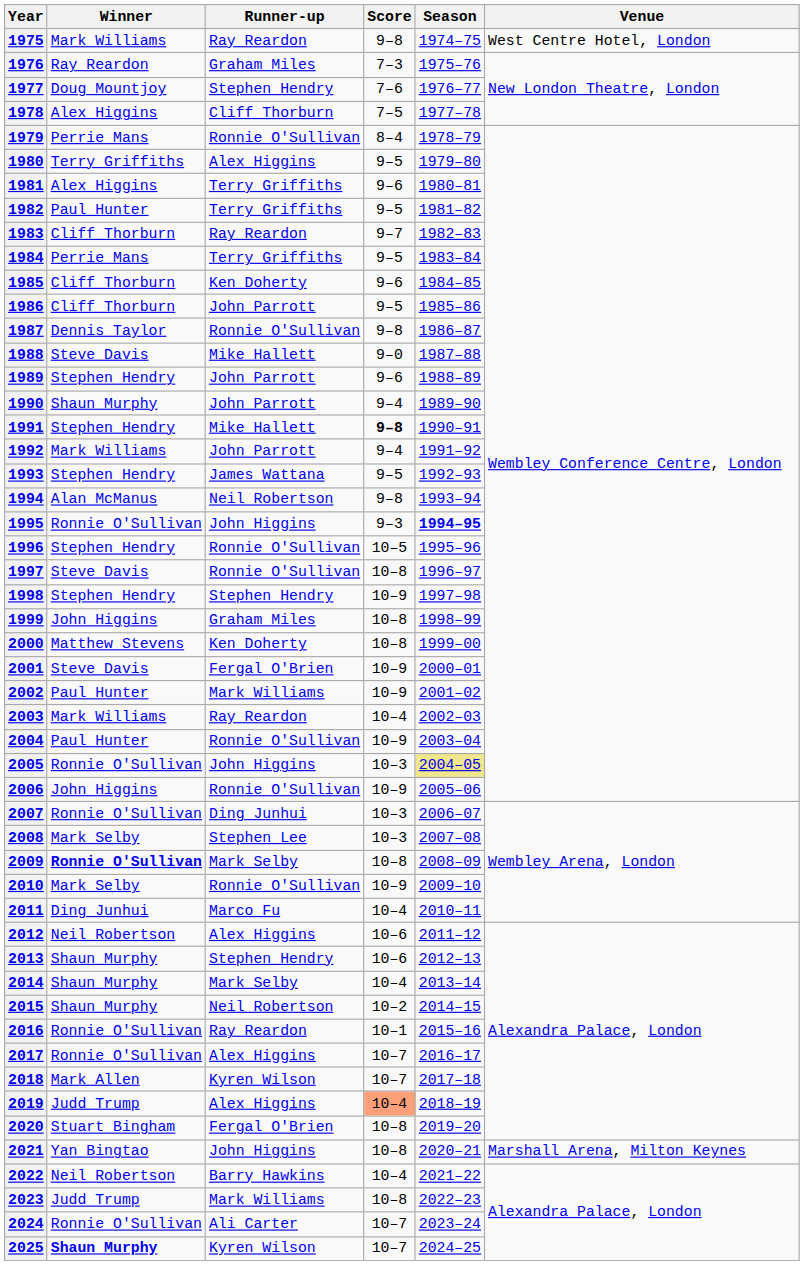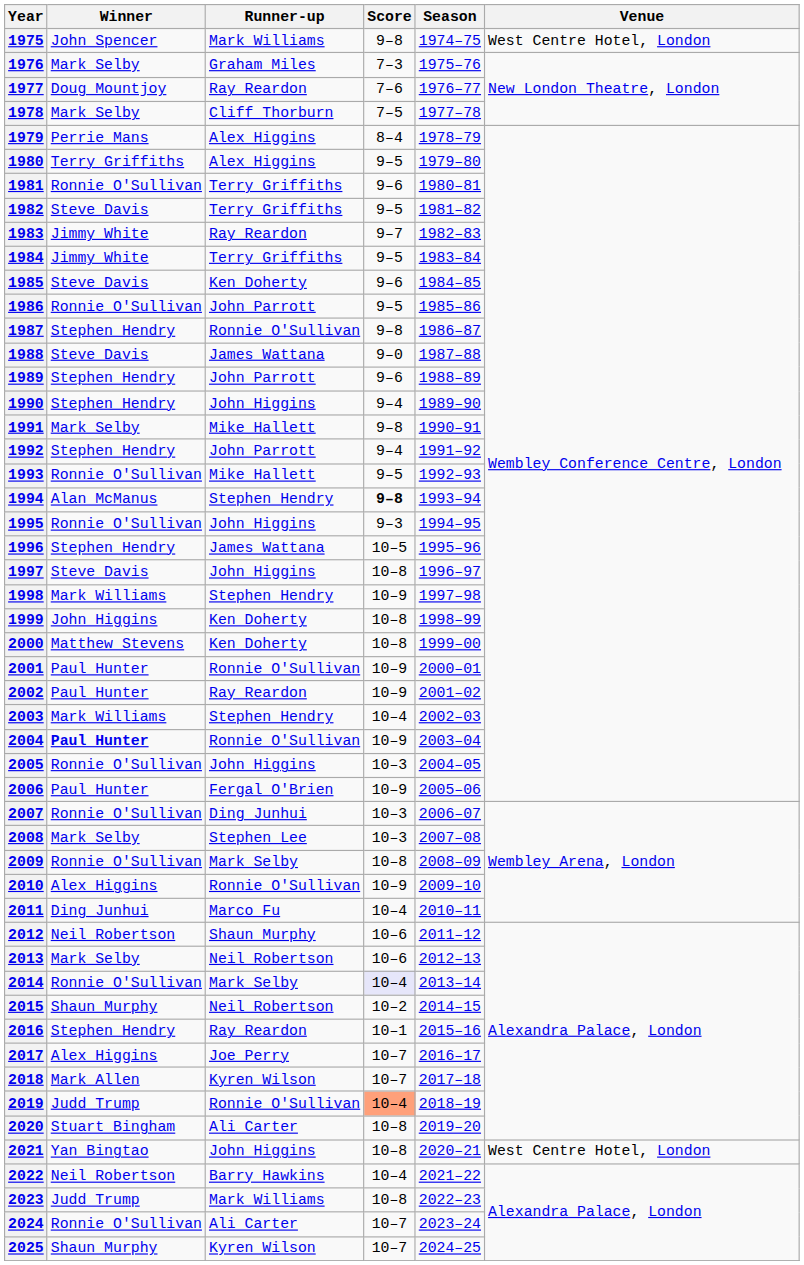 <table class="wikitable sortable sticky-header">
 <tr>
 <th scope="col">Year</th>
 <th scope="col">Winner</th>
 <th scope="col">Runner-up</th>
 <th scope="col">Score</th>
 <th scope="col">Season</th>
 <th scope="col" width="270">Venue</th>
 </tr>
 <tr>
 <th scope="row"; style="text-align:left;"><a href='#'>1975</a></th>
+<td data-sort-value="Spencer, John"><a href='#'>John Spencer</a></td>
 <td data-sort-value="Williams, Mark"><a href='#'>Mark Williams</a></td>
-<td data-sort-value="Reardon, Ray"><a href='#'>Ray Reardon</a></td>
 <td style="text-align: center">9–8</td>
 <td style="text-align: center"><a href='#'>1974–75</a></td>
 <td>West Centre Hotel, <a href='#'>London</a></td>
 </tr>
 <tr>
 <th scope="row"; style="text-align:left;"><a href='#'>1976</a></th>
-<td data-sort-value="Reardon, Ray"><a href='#'>Ray Reardon</a></td>
+<td data-sort-value="Selby, Mark"><a href='#'>Mark Selby</a></td>
 <td data-sort-value="Miles, Graham"><a href='#'>Graham Miles</a></td>
 <td style="text-align: center">7–3</td>
 <td style="text-align: center"><a href='#'>1975–76</a></td>
 <td rowspan="3"><a href='#'>New London Theatre</a>, <a href='#'>London</a></td>
 </tr>
 <tr>
 <th scope="row"; style="text-align:left;"><a href='#'>1977</a></th>
 <td data-sort-value="Mountjoy, Doug"><a href='#'>Doug Mountjoy</a></td>
-<td data-sort-value="Hendry, Stephen"><a href='#'>Stephen Hendry</a></td>
+<td data-sort-value="Reardon, Ray"><a href='#'>Ray Reardon</a></td>
 <td style="text-align: center">7–6</td>
 <td style="text-align: center"><a href='#'>1976–77</a></td>
 </tr>
 <tr>
 <th scope="row"; style="text-align:left;"><a href='#'>1978</a></th>
-<td data-sort-value="Higgins, Alex"><a href='#'>Alex Higgins</a></td>
+<td data-sort-value="Selby, Mark"><a href='#'>Mark Selby</a></td>
 <td data-sort-value="Thorburn, Cliff"><a href='#'>Cliff Thorburn</a></td>
 <td style="text-align: center">7–5</td>
 <td style="text-align: center"><a href='#'>1977–78</a></td>
 </tr>
 <tr>
 <th scope="row"; style="text-align:left;"><a href='#'>1979</a></th>
 <td data-sort-value="Mans, Perrie"><a href='#'>Perrie Mans</a></td>
-<td data-sort-value="O'Sullivan, Ronnie"><a href='#'>Ronnie O'Sullivan</a></td>
+<td data-sort-value="Higgins, Alex"><a href='#'>Alex Higgins</a></td>
 <td style="text-align: center">8–4</td>
 <td style="text-align: center"><a href='#'>1978–79</a></td>
 <td rowspan="28"><a href='#'>Wembley Conference Centre</a>, <a href='#'>London</a></td>
 </tr>
 <tr>
 <th scope="row"; style="text-align:left;"><a href='#'>1980</a></th>
 <td data-sort-value="Griffiths, Terry"><a href='#'>Terry Griffiths</a></td>
 <td data-sort-value="Higgins, Alex"><a href='#'>Alex Higgins</a></td>
 <td style="text-align: center">9–5</td>
 <td style="text-align: center"><a href='#'>1979–80</a></td>
 </tr>
 <tr>
 <th scope="row"; style="text-align:left;"><a href='#'>1981</a></th>
-<td data-sort-value="Higgins, Alex"><a href='#'>Alex Higgins</a></td>
+<td data-sort-value="O'Sullivan, Ronnie"><a href='#'>Ronnie O'Sullivan</a></td>
 <td data-sort-value="Griffiths, Terry"><a href='#'>Terry Griffiths</a></td>
 <td style="text-align: center">9–6</td>
 <td style="text-align: center"><a href='#'>1980–81</a></td>
 </tr>
 <tr>
 <th scope="row"; style="text-align:left;"><a href='#'>1982</a></th>
-<td data-sort-value="Hunter, Paul"><a href='#'>Paul Hunter</a></td>
+<td data-sort-value="Davis, Steve"><a href='#'>Steve Davis</a></td>
 <td data-sort-value="Griffiths, Terry"><a href='#'>Terry Griffiths</a></td>
 <td style="text-align: center">9–5</td>
 <td style="text-align: center"><a href='#'>1981–82</a></td>
 </tr>
 <tr>
 <th scope="row"; style="text-align:left;"><a href='#'>1983</a></th>
-<td data-sort-value="Thorburn, Cliff"><a href='#'>Cliff Thorburn</a></td>
+<td data-sort-value="White, Jimmy"><a href='#'>Jimmy White</a></td>
 <td data-sort-value="Reardon, Ray"><a href='#'>Ray Reardon</a></td>
 <td style="text-align: center">9–7</td>
 <td style="text-align: center"><a href='#'>1982–83</a></td>
 </tr>
 <tr>
 <th scope="row"; style="text-align:left;"><a href='#'>1984</a></th>
-<td data-sort-value="Mans, Perrie"><a href='#'>Perrie Mans</a></td>
+<td data-sort-value="White, Jimmy"><a href='#'>Jimmy White</a></td>
 <td data-sort-value="Griffiths, Terry"><a href='#'>Terry Griffiths</a></td>
 <td style="text-align: center">9–5</td>
 <td style="text-align: center"><a href='#'>1983–84</a></td>
 </tr>
 <tr>
 <th scope="row"; style="text-align:left;"><a href='#'>1985</a></th>
-<td data-sort-value="Thorburn, Cliff"><a href='#'>Cliff Thorburn</a></td>
+<td data-sort-value="Davis, Steve"><a href='#'>Steve Davis</a></td>
 <td data-sort-value="Doherty, Ken"><a href='#'>Ken Doherty</a></td>
 <td style="text-align: center">9–6</td>
 <td style="text-align: center"><a href='#'>1984–85</a></td>
 </tr>
 <tr>
 <th scope="row"; style="text-align:left;"><a href='#'>1986</a></th>
-<td data-sort-value="Thorburn, Cliff"><a href='#'>Cliff Thorburn</a></td>
+<td data-sort-value="O'Sullivan, Ronnie"><a href='#'>Ronnie O'Sullivan</a></td>
 <td data-sort-value="Parrott, John"><a href='#'>John Parrott</a></td>
 <td style="text-align: center">9–5</td>
 <td style="text-align: center"><a href='#'>1985–86</a></td>
 </tr>
 <tr>
 <th scope="row"; style="text-align:left;"><a href='#'>1987</a></th>
-<td data-sort-value="Taylor, Dennis"><a href='#'>Dennis Taylor</a></td>
+<td data-sort-value="Hendry, Stephen"><a href='#'>Stephen Hendry</a></td>
 <td data-sort-value="O'Sullivan, Ronnie"><a href='#'>Ronnie O'Sullivan</a></td>
 <td style="text-align: center">9–8</td>
 <td style="text-align: center"><a href='#'>1986–87</a></td>
 </tr>
 <tr>
 <th scope="row"; style="text-align:left;"><a href='#'>1988</a></th>
 <td data-sort-value="Davis, Steve"><a href='#'>Steve Davis</a></td>
-<td data-sort-value="Hallett, Mike"><a href='#'>Mike Hallett</a></td>
+<td data-sort-value="Wattana, James"><a href='#'>James Wattana</a></td>
 <td style="text-align: center">9–0</td>
 <td style="text-align: center"><a href='#'>1987–88</a></td>
 </tr>
 <tr>
 <th scope="row"; style="text-align:left;"><a href='#'>1989</a></th>
 <td data-sort-value="Hendry, Stephen"><a href='#'>Stephen Hendry</a></td>
 <td data-sort-value="Parrott, John"><a href='#'>John Parrott</a></td>
 <td style="text-align: center">9–6</td>
 <td style="text-align: center"><a href='#'>1988–89</a></td>
 </tr>
 <tr>
 <th scope="row"; style="text-align:left;"><a href='#'>1990</a></th>
-<td data-sort-value="Murphy, Shaun"><a href='#'>Shaun Murphy</a></td>
-<td data-sort-value="Parrott, John"><a href='#'>John Parrott</a></td>
+<td data-sort-value="Hendry, Stephen"><a href='#'>Stephen Hendry</a></td>
+<td data-sort-value="Higgins, John"><a href='#'>John Higgins</a></td>
 <td style="text-align: center">9–4</td>
 <td style="text-align: center"><a href='#'>1989–90</a></td>
 </tr>
 <tr>
 <th scope="row"; style="text-align:left;"><a href='#'>1991</a></th>
-<td data-sort-value="Hendry, Stephen"><a href='#'>Stephen Hendry</a></td>
+<td data-sort-value="Selby, Mark"><a href='#'>Mark Selby</a></td>
 <td data-sort-value="Hallett, Mike"><a href='#'>Mike Hallett</a></td>
-<td style="text-align: center"><strong>9–8</strong></td>
+<td style="text-align: center">9–8</td>
 <td style="text-align: center"><a href='#'>1990–91</a></td>
 </tr>
 <tr>
 <th scope="row"; style="text-align:left;"><a href='#'>1992</a></th>
-<td data-sort-value="Williams, Mark"><a href='#'>Mark Williams</a></td>
+<td data-sort-value="Hendry, Stephen"><a href='#'>Stephen Hendry</a></td>
 <td data-sort-value="Parrott, John"><a href='#'>John Parrott</a></td>
 <td style="text-align: center">9–4</td>
 <td style="text-align: center"><a href='#'>1991–92</a></td>
 </tr>
 <tr>
 <th scope="row"; style="text-align:left;"><a href='#'>1993</a></th>
-<td data-sort-value="Hendry, Stephen"><a href='#'>Stephen Hendry</a></td>
-<td data-sort-value="Wattana, James"><a href='#'>James Wattana</a></td>
+<td data-sort-value="O'Sullivan, Ronnie"><a href='#'>Ronnie O'Sullivan</a></td>
+<td data-sort-value="Hallett, Mike"><a href='#'>Mike Hallett</a></td>
 <td style="text-align: center">9–5</td>
 <td style="text-align: center"><a href='#'>1992–93</a></td>
 </tr>
 <tr>
 <th scope="row"; style="text-align:left;"><a href='#'>1994</a></th>
 <td data-sort-value="McManus, Alan"><a href='#'>Alan McManus</a></td>
-<td data-sort-value="Robertson, Neil"><a href='#'>Neil Robertson</a></td>
-<td style="text-align: center">9–8</td>
+<td data-sort-value="Hendry, Stephen"><a href='#'>Stephen Hendry</a></td>
+<td style="text-align: center"><strong>9–8</strong></td>
 <td style="text-align: center"><a href='#'>1993–94</a></td>
 </tr>
 <tr>
 <th scope="row"; style="text-align:left;"><a href='#'>1995</a></th>
 <td data-sort-value="O'Sullivan, Ronnie"><a href='#'>Ronnie O'Sullivan</a></td>
 <td data-sort-value="Higgins, John"><a href='#'>John Higgins</a></td>
 <td style="text-align: center">9–3</td>
-<td style="text-align: center"><strong><a href='#'>1994–95</a></strong></td>
+<td style="text-align: center"><a href='#'>1994–95</a></td>
 </tr>
 <tr>
 <th scope="row"; style="text-align:left;"><a href='#'>1996</a></th>
 <td data-sort-value="Hendry, Stephen"><a href='#'>Stephen Hendry</a></td>
-<td data-sort-value="O'Sullivan, Ronnie"><a href='#'>Ronnie O'Sullivan</a></td>
+<td data-sort-value="Wattana, James"><a href='#'>James Wattana</a></td>
 <td style="text-align: center">10–5</td>
 <td style="text-align: center"><a href='#'>1995–96</a></td>
 </tr>
 <tr>
 <th scope="row"; style="text-align:left;"><a href='#'>1997</a></th>
 <td data-sort-value="Davis, Steve"><a href='#'>Steve Davis</a></td>
-<td data-sort-value="O'Sullivan, Ronnie"><a href='#'>Ronnie O'Sullivan</a></td>
+<td data-sort-value="Higgins, John"><a href='#'>John Higgins</a></td>
 <td style="text-align: center">10–8</td>
 <td style="text-align: center"><a href='#'>1996–97</a></td>
 </tr>
 <tr>
 <th scope="row"; style="text-align:left;"><a href='#'>1998</a></th>
-<td data-sort-value="Hendry, Stephen"><a href='#'>Stephen Hendry</a></td>
+<td data-sort-value="Williams, Mark"><a href='#'>Mark Williams</a></td>
 <td data-sort-value="Hendry, Stephen"><a href='#'>Stephen Hendry</a></td>
 <td style="text-align: center">10–9</td>
 <td style="text-align: center"><a href='#'>1997–98</a></td>
 </tr>
 <tr>
 <th scope="row"; style="text-align:left;"><a href='#'>1999</a></th>
 <td data-sort-value="Higgins, John"><a href='#'>John Higgins</a></td>
-<td data-sort-value="Miles, Graham"><a href='#'>Graham Miles</a></td>
+<td data-sort-value="Doherty, Ken"><a href='#'>Ken Doherty</a></td>
 <td style="text-align: center">10–8</td>
 <td style="text-align: center"><a href='#'>1998–99</a></td>
 </tr>
 <tr>
 <th scope="row"; style="text-align:left;"><a href='#'>2000</a></th>
 <td data-sort-value="Stevens, Matthew"><a href='#'>Matthew Stevens</a></td>
 <td data-sort-value="Doherty, Ken"><a href='#'>Ken Doherty</a></td>
 <td style="text-align: center">10–8</td>
 <td style="text-align: center"><a href='#'>1999–00</a></td>
 </tr>
 <tr>
 <th scope="row"; style="text-align:left;"><a href='#'>2001</a></th>
-<td data-sort-value="Davis, Steve"><a href='#'>Steve Davis</a></td>
-<td data-sort-value="O'Brien, Fergal"><a href='#'>Fergal O'Brien</a></td>
+<td data-sort-value="Hunter, Paul"><a href='#'>Paul Hunter</a></td>
+<td data-sort-value="O'Sullivan, Ronnie"><a href='#'>Ronnie O'Sullivan</a></td>
 <td style="text-align: center">10–9</td>
 <td style="text-align: center"><a href='#'>2000–01</a></td>
 </tr>
 <tr>
 <th scope="row"; style="text-align:left;"><a href='#'>2002</a></th>
 <td data-sort-value="Hunter, Paul"><a href='#'>Paul Hunter</a></td>
-<td data-sort-value="Williams, Mark"><a href='#'>Mark Williams</a></td>
+<td data-sort-value="Reardon, Ray"><a href='#'>Ray Reardon</a></td>
 <td style="text-align: center">10–9</td>
 <td style="text-align: center"><a href='#'>2001–02</a></td>
 </tr>
 <tr>
 <th scope="row"; style="text-align:left;"><a href='#'>2003</a></th>
 <td data-sort-value="Williams, Mark"><a href='#'>Mark Williams</a></td>
-<td data-sort-value="Reardon, Ray"><a href='#'>Ray Reardon</a></td>
+<td data-sort-value="Hendry, Stephen"><a href='#'>Stephen Hendry</a></td>
 <td style="text-align: center">10–4</td>
 <td style="text-align: center"><a href='#'>2002–03</a></td>
 </tr>
 <tr>
 <th scope="row"; style="text-align:left;"><a href='#'>2004</a></th>
-<td data-sort-value="Hunter, Paul"><a href='#'>Paul Hunter</a></td>
+<td data-sort-value="Hunter, Paul"><strong><a href='#'>Paul Hunter</a></strong></td>
 <td data-sort-value="O'Sullivan, Ronnie"><a href='#'>Ronnie O'Sullivan</a></td>
 <td style="text-align: center">10–9</td>
 <td style="text-align: center"><a href='#'>2003–04</a></td>
 </tr>
 <tr>
 <th scope="row"; style="text-align:left;"><a href='#'>2005</a></th>
 <td data-sort-value="O'Sullivan, Ronnie"><a href='#'>Ronnie O'Sullivan</a></td>
 <td data-sort-value="Higgins, John"><a href='#'>John Higgins</a></td>
 <td style="text-align: center">10–3</td>
-<td style="background: khaki; text-align: center"><a href='#'>2004–05</a></td>
+<td style="text-align: center"><a href='#'>2004–05</a></td>
 </tr>
 <tr>
 <th scope="row"; style="text-align:left;"><a href='#'>2006</a></th>
-<td data-sort-value="Higgins, John"><a href='#'>John Higgins</a></td>
-<td data-sort-value="O'Sullivan, Ronnie"><a href='#'>Ronnie O'Sullivan</a></td>
+<td data-sort-value="Hunter, Paul"><a href='#'>Paul Hunter</a></td>
+<td data-sort-value="O'Brien, Fergal"><a href='#'>Fergal O'Brien</a></td>
 <td style="text-align: center">10–9</td>
 <td style="text-align: center"><a href='#'>2005–06</a></td>
 </tr>
 <tr>
 <th scope="row"; style="text-align:left;"><a href='#'>2007</a></th>
 <td data-sort-value="O'Sullivan, Ronnie"><a href='#'>Ronnie O'Sullivan</a></td>
 <td data-sort-value="Ding, Junhui"><a href='#'>Ding Junhui</a></td>
 <td style="text-align: center">10–3</td>
 <td style="text-align: center"><a href='#'>2006–07</a></td>
 <td rowspan="5"><a href='#'>Wembley Arena</a>, <a href='#'>London</a></td>
 </tr>
 <tr>
 <th scope="row"; style="text-align:left;"><a href='#'>2008</a></th>
 <td data-sort-value="Selby, Mark"><a href='#'>Mark Selby</a></td>
 <td data-sort-value="Lee, Stephen"><a href='#'>Stephen Lee</a></td>
 <td style="text-align: center">10–3</td>
 <td style="text-align: center"><a href='#'>2007–08</a></td>
 </tr>
 <tr>
 <th scope="row"; style="text-align:left;"><a href='#'>2009</a></th>
-<td data-sort-value="O'Sullivan, Ronnie"><strong><a href='#'>Ronnie O'Sullivan</a></strong></td>
+<td data-sort-value="O'Sullivan, Ronnie"><a href='#'>Ronnie O'Sullivan</a></td>
 <td data-sort-value="Selby, Mark"><a href='#'>Mark Selby</a></td>
 <td style="text-align: center">10–8</td>
 <td style="text-align: center"><a href='#'>2008–09</a></td>
 </tr>
 <tr>
 <th scope="row"; style="text-align:left;"><a href='#'>2010</a></th>
-<td data-sort-value="Selby, Mark"><a href='#'>Mark Selby</a></td>
+<td data-sort-value="Higgins, Alex"><a href='#'>Alex Higgins</a></td>
 <td data-sort-value="O'Sullivan, Ronnie"><a href='#'>Ronnie O'Sullivan</a></td>
 <td style="text-align: center">10–9</td>
 <td style="text-align: center"><a href='#'>2009–10</a></td>
 </tr>
 <tr>
 <th scope="row"; style="text-align:left;"><a href='#'>2011</a></th>
 <td data-sort-value="Ding, Junhui"><a href='#'>Ding Junhui</a></td>
 <td data-sort-value="Fu, Marco"><a href='#'>Marco Fu</a></td>
 <td style="text-align: center">10–4</td>
 <td style="text-align: center"><a href='#'>2010–11</a></td>
 </tr>
 <tr>
 <th scope="row"; style="text-align:left;"><a href='#'>2012</a></th>
 <td data-sort-value="Robertson, Neil"><a href='#'>Neil Robertson</a></td>
-<td data-sort-value="Higgins, Alex"><a href='#'>Alex Higgins</a></td>
+<td data-sort-value="Murphy, Shaun"><a href='#'>Shaun Murphy</a></td>
 <td style="text-align: center">10–6</td>
 <td style="text-align: center"><a href='#'>2011–12</a></td>
 <td rowspan="9"><a href='#'>Alexandra Palace</a>, <a href='#'>London</a></td>
 </tr>
 <tr>
 <th scope="row"; style="text-align:left;"><a href='#'>2013</a></th>
-<td data-sort-value="Murphy, Shaun"><a href='#'>Shaun Murphy</a></td>
-<td data-sort-value="Hendry, Stephen"><a href='#'>Stephen Hendry</a></td>
+<td data-sort-value="Selby, Mark"><a href='#'>Mark Selby</a></td>
+<td data-sort-value="Robertson, Neil"><a href='#'>Neil Robertson</a></td>
 <td style="text-align: center">10–6</td>
 <td style="text-align: center"><a href='#'>2012–13</a></td>
 </tr>
 <tr>
 <th scope="row"; style="text-align:left;"><a href='#'>2014</a></th>
-<td data-sort-value="Murphy, Shaun"><a href='#'>Shaun Murphy</a></td>
+<td data-sort-value="O'Sullivan, Ronnie"><a href='#'>Ronnie O'Sullivan</a></td>
 <td data-sort-value="Selby, Mark"><a href='#'>Mark Selby</a></td>
-<td style="text-align: center">10–4</td>
+<td style="background: lavender; text-align: center">10–4</td>
 <td style="text-align: center"><a href='#'>2013–14</a></td>
 </tr>
 <tr>
 <th scope="row"; style="text-align:left;"><a href='#'>2015</a></th>
 <td data-sort-value="Murphy, Shaun"><a href='#'>Shaun Murphy</a></td>
 <td data-sort-value="Robertson, Neil"><a href='#'>Neil Robertson</a></td>
 <td style="text-align: center">10–2</td>
 <td style="text-align: center"><a href='#'>2014–15</a></td>
 </tr>
 <tr>
 <th scope="row"; style="text-align:left;"><a href='#'>2016</a></th>
-<td data-sort-value="O'Sullivan, Ronnie"><a href='#'>Ronnie O'Sullivan</a></td>
+<td data-sort-value="Hendry, Stephen"><a href='#'>Stephen Hendry</a></td>
 <td data-sort-value="Reardon, Ray"><a href='#'>Ray Reardon</a></td>
 <td style="text-align: center">10–1</td>
 <td style="text-align: center"><a href='#'>2015–16</a></td>
 </tr>
 <tr>
 <th scope="row"; style="text-align:left;"><a href='#'>2017</a></th>
-<td data-sort-value="O'Sullivan, Ronnie"><a href='#'>Ronnie O'Sullivan</a></td>
 <td data-sort-value="Higgins, Alex"><a href='#'>Alex Higgins</a></td>
+<td data-sort-value="Perry, Joe"><a href='#'>Joe Perry</a></td>
 <td style="text-align: center">10–7</td>
 <td style="text-align: center"><a href='#'>2016–17</a></td>
 </tr>
 <tr>
 <th scope="row"; style="text-align:left;"><a href='#'>2018</a></th>
 <td data-sort-value="Allen, Mark"><a href='#'>Mark Allen</a></td>
 <td data-sort-value="Wilson, Kyren"><a href='#'>Kyren Wilson</a></td>
 <td style="text-align: center">10–7</td>
 <td style="text-align: center"><a href='#'>2017–18</a></td>
 </tr>
 <tr>
 <th scope="row"; style="text-align:left;"><a href='#'>2019</a></th>
 <td data-sort-value="Trump, Judd"><a href='#'>Judd Trump</a></td>
-<td data-sort-value="Higgins, Alex"><a href='#'>Alex Higgins</a></td>
+<td data-sort-value="O'Sullivan, Ronnie"><a href='#'>Ronnie O'Sullivan</a></td>
 <td style="background: lightsalmon; text-align: center">10–4</td>
 <td style="text-align: center"><a href='#'>2018–19</a></td>
 </tr>
 <tr>
 <th scope="row"; style="text-align:left;"><a href='#'>2020</a></th>
 <td data-sort-value="Bingham, Stuart"><a href='#'>Stuart Bingham</a></td>
-<td data-sort-value="O'Brien, Fergal"><a href='#'>Fergal O'Brien</a></td>
+<td data-sort-value="Carter, Ali"><a href='#'>Ali Carter</a></td>
 <td style="text-align: center">10–8</td>
 <td style="text-align: center"><a href='#'>2019–20</a></td>
 </tr>
 <tr>
 <th scope="row"; style="text-align:left;"><a href='#'>2021</a></th>
 <td data-sort-value="Yan, Bingtao"><a href='#'>Yan Bingtao</a></td>
 <td data-sort-value="Higgins, John"><a href='#'>John Higgins</a></td>
 <td style="text-align: center">10–8</td>
 <td style="text-align: center"><a href='#'>2020–21</a></td>
-<td><a href='#'>Marshall Arena</a>, <a href='#'>Milton Keynes</a></td>
+<td>West Centre Hotel, <a href='#'>London</a></td>
 </tr>
 <tr>
 <th scope="row"; style="text-align:left;"><a href='#'>2022</a></th>
 <td data-sort-value="Robertson, Neil"><a href='#'>Neil Robertson</a></td>
 <td data-sort-value="Hawkins, Barry"><a href='#'>Barry Hawkins</a></td>
 <td style="text-align: center">10–4</td>
 <td style="text-align: center"><a href='#'>2021–22</a></td>
 <td rowspan="4"><a href='#'>Alexandra Palace</a>, <a href='#'>London</a></td>
 </tr>
 <tr>
 <th scope="row"; style="text-align:left;"><a href='#'>2023</a></th>
 <td data-sort-value="Trump, Judd"><a href='#'>Judd Trump</a></td>
 <td data-sort-value="Williams, Mark"><a href='#'>Mark Williams</a></td>
 <td style="text-align: center">10–8</td>
 <td style="text-align: center"><a href='#'>2022–23</a></td>
 </tr>
 <tr>
 <th scope="row"; style="text-align:left;"><a href='#'>2024</a></th>
 <td data-sort-value="O'Sullivan, Ronnie"><a href='#'>Ronnie O'Sullivan</a></td>
 <td data-sort-value="Carter, Ali"><a href='#'>Ali Carter</a></td>
 <td style="text-align: center">10–7</td>
 <td style="text-align: center"><a href='#'>2023–24</a></td>
 </tr>
 <tr>
 <th scope="row"; style="text-align:left;"><a href='#'>2025</a></th>
-<td data-sort-value="Murphy, Shaun"><strong><a href='#'>Shaun Murphy</a></strong></td>
+<td data-sort-value="Murphy, Shaun"><a href='#'>Shaun Murphy</a></td>
 <td data-sort-value="Wilson, Kyren"><a href='#'>Kyren Wilson</a></td>
 <td style="text-align: center">10–7</td>
 <td style="text-align: center"><a href='#'>2024–25</a></td>
 </tr>
 <tr>
 </tr>
 </table>
